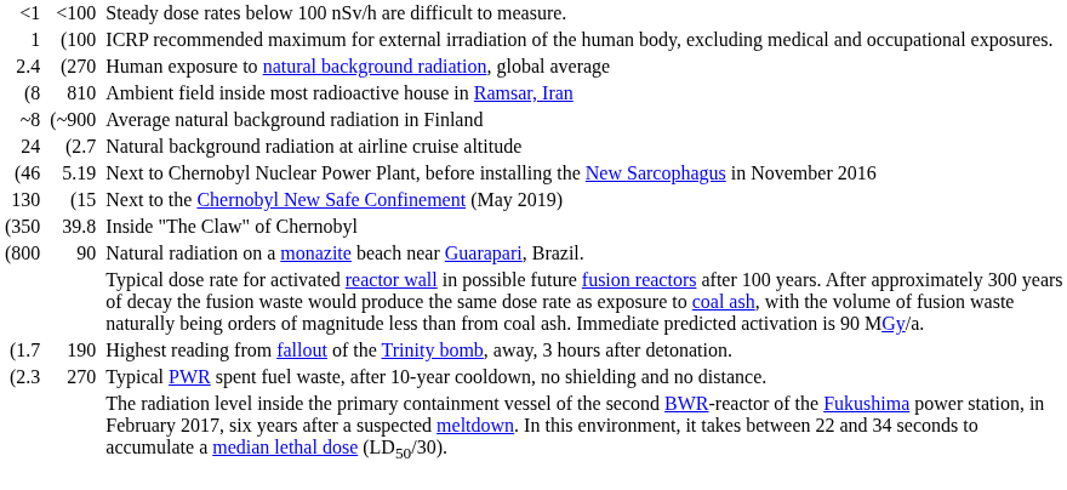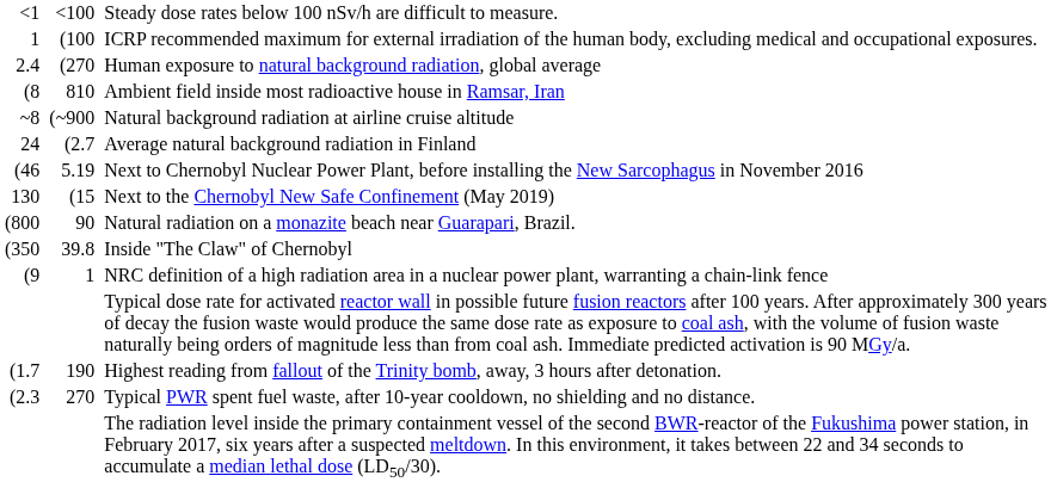 <table>
 <tr>
 <td style="text-align:right;"><1</td>
 <td></td>
 <td style="text-align:right;"><100</td>
 <td></td>
 <td>Steady dose rates below 100 nSv/h are difficult to measure.</td>
 </tr>
 <tr>
 <td style="text-align:right;">1</td>
 <td></td>
 <td style="text-align:right;">(100</td>
 <td></td>
 <td>ICRP recommended maximum for external irradiation of the human body, excluding medical and occupational exposures.</td>
 </tr>
 <tr>
 <td style="text-align:right;">2.4</td>
 <td></td>
 <td style="text-align:right;">(270</td>
 <td></td>
 <td>Human exposure to <a href='#'>natural background radiation</a>, global average</td>
 </tr>
 <tr>
 <td style="text-align:right;">(8</td>
 <td></td>
 <td style="text-align:right;">810</td>
 <td></td>
 <td>Ambient field inside most radioactive house in <a href='#'>Ramsar, Iran</a></td>
 </tr>
 <tr>
 <td style="text-align:right;">~8</td>
 <td></td>
 <td style="text-align:right;">(~900</td>
 <td></td>
-<td>Average natural background radiation in Finland</td>
+<td>Natural background radiation at airline cruise altitude</td>
 </tr>
 <tr>
 <td style="text-align:right;">24</td>
 <td></td>
 <td style="text-align:right;">(2.7</td>
 <td></td>
-<td>Natural background radiation at airline cruise altitude</td>
+<td>Average natural background radiation in Finland</td>
 </tr>
 <tr>
 <td style="text-align:right;">(46</td>
 <td></td>
 <td style="text-align:right;">5.19</td>
 <td></td>
 <td>Next to Chernobyl Nuclear Power Plant, before installing the <a href='#'>New Sarcophagus</a> in November 2016</td>
 </tr>
 <tr>
 <td style="text-align:right;">130</td>
 <td></td>
 <td style="text-align:right;">(15</td>
 <td></td>
 <td>Next to the <a href='#'>Chernobyl New Safe Confinement</a> (May 2019)</td>
 </tr>
 <tr>
+<td style="text-align:right;">(800</td>
+<td></td>
+<td style="text-align:right;">90</td>
+<td></td>
+<td>Natural radiation on a <a href='#'>monazite</a> beach near <a href='#'>Guarapari</a>, Brazil.</td>
+</tr>
+<tr>
 <td style="text-align:right;">(350</td>
 <td></td>
 <td style="text-align:right;">39.8</td>
 <td></td>
 <td>Inside "The Claw" of Chernobyl</td>
 </tr>
 <tr>
-<td style="text-align:right;">(800</td>
+<td style="text-align:right;">(9</td>
 <td></td>
-<td style="text-align:right;">90</td>
+<td style="text-align:right;">1</td>
 <td></td>
-<td>Natural radiation on a <a href='#'>monazite</a> beach near <a href='#'>Guarapari</a>, Brazil.</td>
+<td>NRC definition of a high radiation area in a nuclear power plant, warranting a chain-link fence</td>
 </tr>
 <tr>
 <td style="text-align:right;"></td>
 <td></td>
 <td style="text-align:right;"></td>
 <td></td>
 <td>Typical dose rate for activated <a href='#'>reactor wall</a> in possible future <a href='#'>fusion reactors</a> after 100 years. After approximately 300 years of decay the fusion waste would produce the same dose rate as exposure to <a href='#'>coal ash</a>, with the volume of fusion waste naturally being orders of magnitude less than from coal ash. Immediate predicted activation is 90 M<a href='#'>Gy</a>/a.</td>
 </tr>
 <tr>
 <td style="text-align:right;">(1.7</td>
 <td></td>
 <td style="text-align:right;">190</td>
 <td></td>
 <td>Highest reading from <a href='#'>fallout</a> of the <a href='#'>Trinity bomb</a>,  away, 3 hours after detonation.</td>
 </tr>
 <tr>
 <td style="text-align:right;">(2.3</td>
 <td></td>
 <td style="text-align:right;">270</td>
 <td></td>
 <td>Typical <a href='#'>PWR</a> spent fuel waste, after 10-year cooldown, no shielding and no distance.</td>
 </tr>
 <tr>
 <td style="text-align:right;"></td>
 <td></td>
 <td style="text-align:right;"></td>
 <td></td>
 <td>The radiation level inside the primary containment vessel of the second <a href='#'>BWR</a>-reactor of the <a href='#'>Fukushima</a> power station, in February 2017, six years after a suspected <a href='#'>meltdown</a>. In this environment, it takes between 22 and 34 seconds to accumulate a <a href='#'>median lethal dose</a> (LD<sub>50</sub>/30).</td>
 </tr>
 </table>
